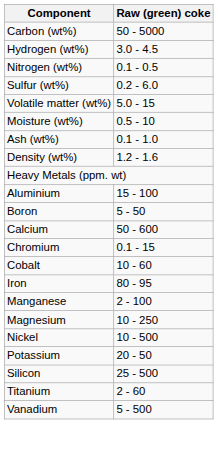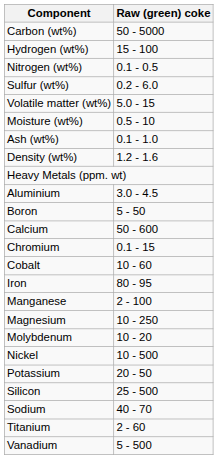 <table class="wikitable">
 <tr>
 <th>Component</th>
 <th>Raw (green) coke</th>
 </tr>
 <tr>
 <td>Carbon (wt%)</td>
 <td>50 - 5000</td>
 </tr>
 <tr>
 <td>Hydrogen (wt%)</td>
-<td>3.0 - 4.5</td>
+<td>15 - 100</td>
 </tr>
 <tr>
 <td>Nitrogen (wt%)</td>
 <td>0.1 - 0.5</td>
 </tr>
 <tr>
 <td>Sulfur (wt%)</td>
 <td>0.2 - 6.0</td>
 </tr>
 <tr>
 <td>Volatile matter (wt%)</td>
 <td>5.0 - 15</td>
 </tr>
 <tr>
 <td>Moisture (wt%)</td>
 <td>0.5 - 10</td>
 </tr>
 <tr>
 <td>Ash (wt%)</td>
 <td>0.1 - 1.0</td>
 </tr>
 <tr>
 <td>Density (wt%)</td>
 <td>1.2 - 1.6</td>
 </tr>
 <tr>
 <td colspan="2">Heavy Metals (ppm. wt)</td>
 </tr>
 <tr>
 <td>Aluminium</td>
-<td>15 - 100</td>
+<td>3.0 - 4.5</td>
 </tr>
 <tr>
 <td>Boron</td>
 <td>5 - 50</td>
 </tr>
 <tr>
 <td>Calcium</td>
 <td>50 - 600</td>
 </tr>
 <tr>
 <td>Chromium</td>
 <td>0.1 - 15</td>
 </tr>
 <tr>
 <td>Cobalt</td>
 <td>10 - 60</td>
 </tr>
 <tr>
 <td>Iron</td>
 <td>80 - 95</td>
 </tr>
 <tr>
 <td>Manganese</td>
 <td>2 - 100</td>
 </tr>
 <tr>
 <td>Magnesium</td>
 <td>10 - 250</td>
 </tr>
 <tr>
+<td>Molybdenum</td>
+<td>10 - 20</td>
+</tr>
+<tr>
 <td>Nickel</td>
 <td>10 - 500</td>
 </tr>
 <tr>
 <td>Potassium</td>
 <td>20 - 50</td>
 </tr>
 <tr>
 <td>Silicon</td>
 <td>25 - 500</td>
 </tr>
 <tr>
+<td>Sodium</td>
+<td>40 - 70</td>
+</tr>
+<tr>
 <td>Titanium</td>
 <td>2 - 60</td>
 </tr>
 <tr>
 <td>Vanadium</td>
 <td>5 - 500</td>
 </tr>
 </table>
